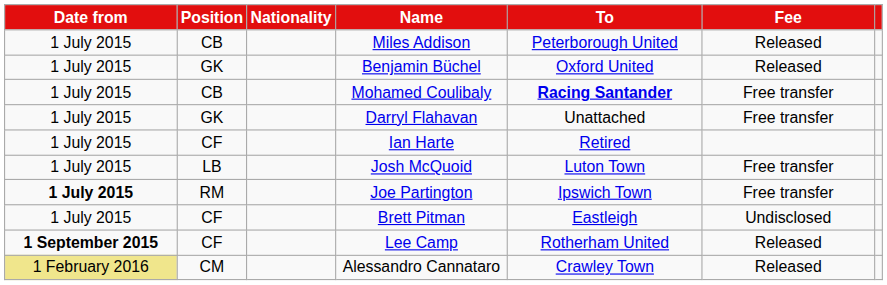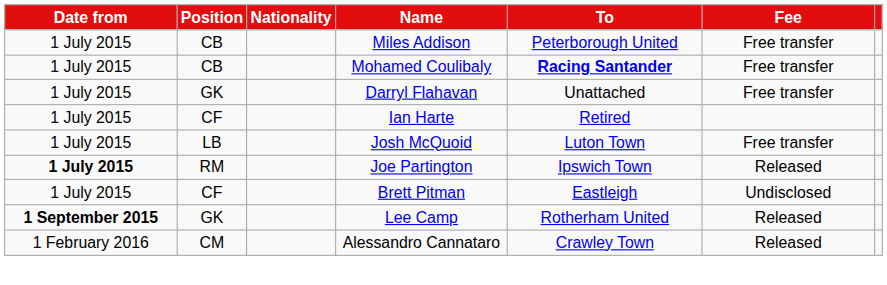 <table class="wikitable"  style="text-align:center; font-size:90%; ">
 <tr>
 <th style="background:#E20E0E; color:white; width:150px;">Date from</th>
 <th style="background:#E20E0E; color:white; width:50px;">Position</th>
 <th style="background:#E20E0E; color:white; width:50px;">Nationality</th>
 <th style="background:#E20E0E; color:white; width:150px;">Name</th>
 <th style="background:#E20E0E; color:white; width:170px;">To</th>
 <th style="background:#E20E0E; color:white; width:150px;">Fee</th>
 <th style="background:#E20E0E; color:white"></th>
 </tr>
 <tr>
 <td>1 July 2015</td>
 <td>CB</td>
 <td></td>
 <td><a href='#'>Miles Addison</a></td>
 <td><a href='#'>Peterborough United</a></td>
-<td>Released</td>
-<td></td>
-</tr>
-<tr>
-<td>1 July 2015</td>
-<td>GK</td>
-<td></td>
-<td><a href='#'>Benjamin Büchel</a></td>
-<td><a href='#'>Oxford United</a></td>
-<td>Released</td>
+<td>Free transfer</td>
 <td></td>
 </tr>
 <tr>
 <td>1 July 2015</td>
 <td>CB</td>
 <td></td>
 <td><a href='#'>Mohamed Coulibaly</a></td>
 <td><strong><a href='#'>Racing Santander</a></strong></td>
 <td>Free transfer</td>
 <td></td>
 </tr>
 <tr>
 <td>1 July 2015</td>
 <td>GK</td>
 <td></td>
 <td><a href='#'>Darryl Flahavan</a></td>
 <td>Unattached</td>
 <td>Free transfer</td>
 <td></td>
 </tr>
 <tr>
 <td>1 July 2015</td>
 <td>CF</td>
 <td></td>
 <td><a href='#'>Ian Harte</a></td>
 <td><a href='#'>Retired</a></td>
 <td></td>
 <td></td>
 </tr>
 <tr>
 <td>1 July 2015</td>
 <td>LB</td>
 <td></td>
 <td><a href='#'>Josh McQuoid</a></td>
 <td><a href='#'>Luton Town</a></td>
 <td>Free transfer</td>
 <td></td>
 </tr>
 <tr>
 <td><strong>1 July 2015</strong></td>
 <td>RM</td>
 <td></td>
 <td><a href='#'>Joe Partington</a></td>
 <td><a href='#'>Ipswich Town</a></td>
-<td>Free transfer</td>
+<td>Released</td>
 <td></td>
 </tr>
 <tr>
 <td>1 July 2015</td>
 <td>CF</td>
 <td></td>
 <td><a href='#'>Brett Pitman</a></td>
 <td><a href='#'>Eastleigh</a></td>
 <td>Undisclosed</td>
 <td></td>
 </tr>
 <tr>
 <td><strong>1 September 2015</strong></td>
-<td>CF</td>
+<td>GK</td>
 <td></td>
 <td><a href='#'>Lee Camp</a></td>
 <td><a href='#'>Rotherham United</a></td>
 <td>Released</td>
 <td></td>
 </tr>
 <tr>
-<td style="background: khaki;">1 February 2016</td>
+<td>1 February 2016</td>
 <td>CM</td>
 <td></td>
 <td>Alessandro Cannataro</td>
 <td><a href='#'>Crawley Town</a></td>
 <td>Released</td>
 <td></td>
 </tr>
 </table>
